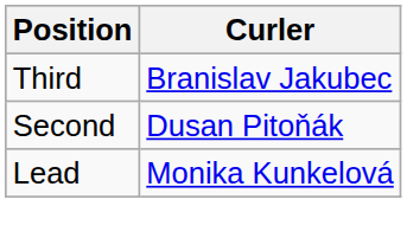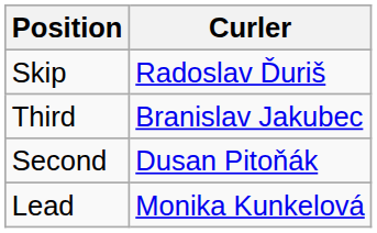 <table class="wikitable sortable" style="font-size:95%;">
 <tr>
 <th>Position</th>
 <th>Curler</th>
+</tr>
+<tr>
+<td>Skip</td>
+<td><a href='#'>Radoslav Ďuriš</a></td>
 </tr>
 <tr>
 <td>Third</td>
 <td><a href='#'>Branislav Jakubec</a></td>
 </tr>
 <tr>
 <td>Second</td>
 <td><a href='#'>Dusan Pitoňák</a></td>
 </tr>
 <tr>
 <td>Lead</td>
 <td><a href='#'>Monika Kunkelová</a></td>
 </tr>
 </table>
